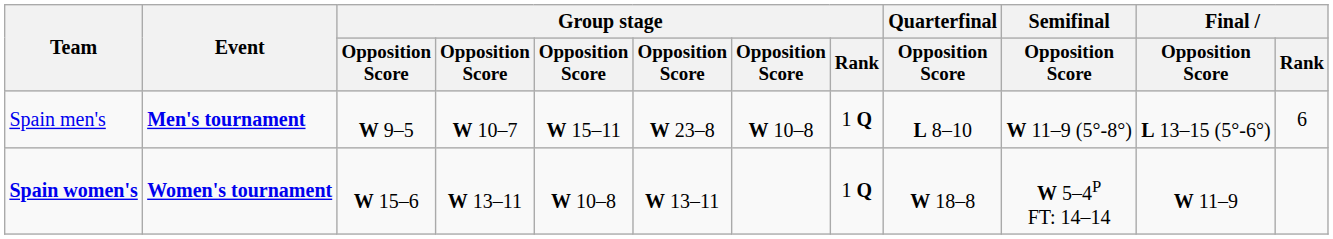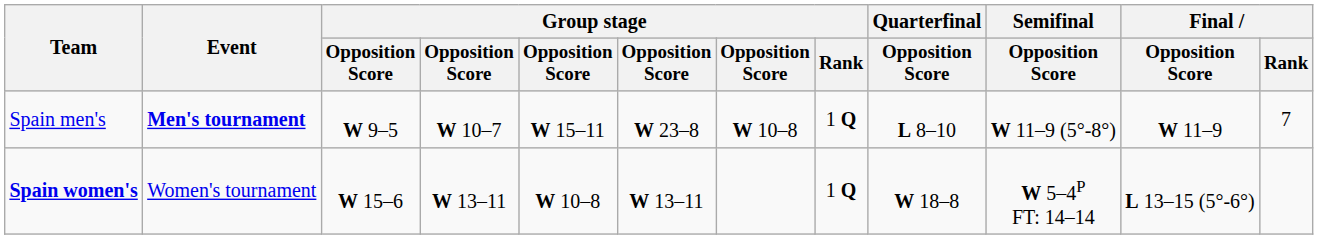 <table class=wikitable style=font-size:90%;text-align:center>
 <tr>
 <th rowspan=2>Team</th>
 <th rowspan=2>Event</th>
 <th colspan=6>Group stage</th>
 <th>Quarterfinal</th>
 <th>Semifinal</th>
 <th colspan=2>Final / </th>
 </tr>
 <tr style=font-size:95%>
 <th>Opposition<br>Score</th>
 <th>Opposition<br>Score</th>
 <th>Opposition<br>Score</th>
 <th>Opposition<br>Score</th>
 <th>Opposition<br>Score</th>
 <th>Rank</th>
 <th>Opposition<br>Score</th>
 <th>Opposition<br>Score</th>
 <th>Opposition<br>Score</th>
 <th>Rank</th>
 </tr>
 <tr>
 <td align=left><a href='#'>Spain men's</a></td>
 <td align=left><strong><a href='#'>Men's tournament</a></strong></td>
 <td><br><strong>W</strong> 9–5</td>
 <td><br><strong>W</strong> 10–7</td>
 <td><br><strong>W</strong> 15–11</td>
 <td><br><strong>W</strong> 23–8</td>
 <td><br><strong>W</strong> 10–8</td>
 <td>1 <strong>Q</strong></td>
 <td><br><strong>L</strong> 8–10</td>
 <td><br><strong>W</strong> 11–9 (5°-8°)</td>
-<td><br><strong>L</strong> 13–15 (5°-6°)</td>
-<td>6</td>
+<td><br><strong>W</strong> 11–9</td>
+<td>7</td>
 </tr>
 <tr>
 <td align=left><strong><a href='#'>Spain women's</a></strong></td>
-<td align=left><strong><a href='#'>Women's tournament</a></strong></td>
+<td align=left><a href='#'>Women's tournament</a></td>
 <td><br><strong>W</strong> 15–6</td>
 <td><br><strong>W</strong> 13–11</td>
 <td><br><strong>W</strong> 10–8</td>
 <td><br><strong>W</strong> 13–11</td>
 <td></td>
 <td>1 <strong>Q</strong></td>
 <td><br><strong>W</strong> 18–8</td>
 <td><br><strong>W</strong> 5–4<sup>P</sup><br>FT: 14–14</td>
-<td><br><strong>W</strong> 11–9</td>
+<td><br><strong>L</strong> 13–15 (5°-6°)</td>
 <td></td>
 </tr>
 </table>
